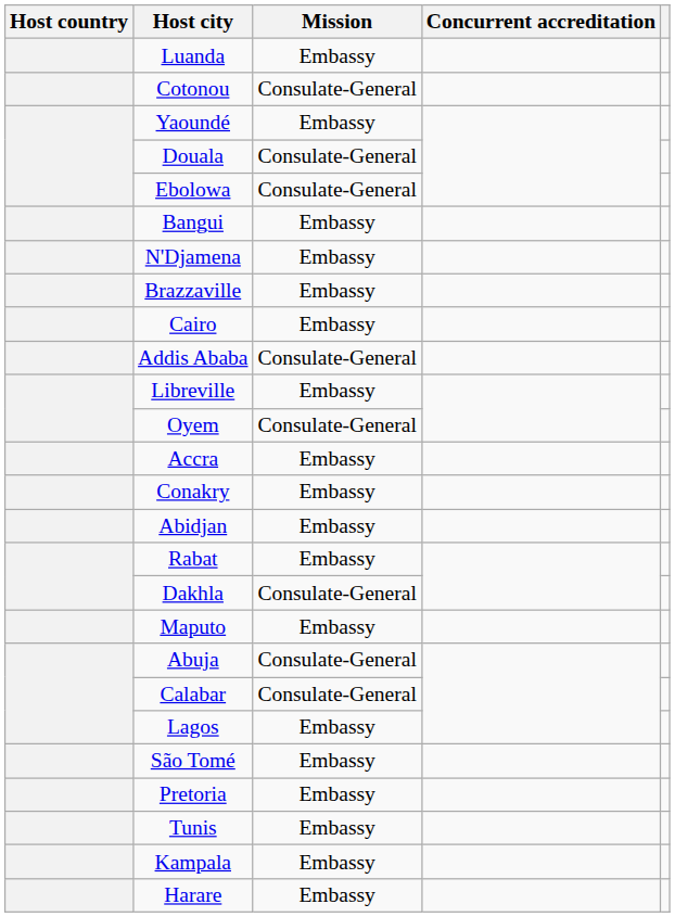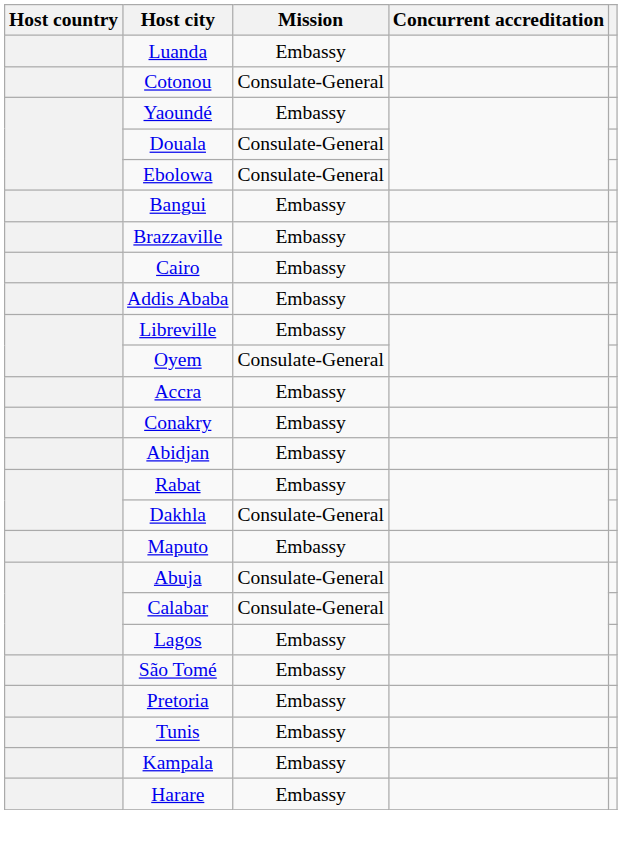 <table class="wikitable plainrowheaders" style="text-align:center;">
 <tr>
 <th scope="col">Host country</th>
 <th scope="col">Host city</th>
 <th scope="col">Mission</th>
 <th scope="col">Concurrent accreditation</th>
 <th scope="col"></th>
 </tr>
 <tr>
 <th scope="row"></th>
 <td><a href='#'>Luanda</a></td>
 <td>Embassy</td>
 <td></td>
 <td></td>
 </tr>
 <tr>
 <th scope="row"></th>
 <td><a href='#'>Cotonou</a></td>
 <td>Consulate-General</td>
 <td></td>
 <td></td>
 </tr>
 <tr>
 <th scope="row" rowspan="3"></th>
 <td><a href='#'>Yaoundé</a></td>
 <td>Embassy</td>
 <td rowspan="3"></td>
 <td></td>
 </tr>
 <tr>
 <td><a href='#'>Douala</a></td>
 <td>Consulate-General</td>
 <td></td>
 </tr>
 <tr>
 <td><a href='#'>Ebolowa</a></td>
 <td>Consulate-General</td>
 <td></td>
 </tr>
 <tr>
 <th scope="row"></th>
 <td><a href='#'>Bangui</a></td>
 <td>Embassy</td>
 <td></td>
 <td></td>
 </tr>
 <tr>
 <th scope="row"></th>
-<td><a href='#'>N'Djamena</a></td>
-<td>Embassy</td>
-<td></td>
-<td></td>
-</tr>
-<tr>
-<th scope="row"></th>
 <td><a href='#'>Brazzaville</a></td>
 <td>Embassy</td>
 <td></td>
 <td></td>
 </tr>
 <tr>
 <th scope="row"></th>
 <td><a href='#'>Cairo</a></td>
 <td>Embassy</td>
 <td></td>
 <td></td>
 </tr>
 <tr>
 <th scope="row"></th>
 <td><a href='#'>Addis Ababa</a></td>
-<td>Consulate-General</td>
+<td>Embassy</td>
 <td></td>
 <td></td>
 </tr>
 <tr>
 <th scope="row" rowspan="2"></th>
 <td><a href='#'>Libreville</a></td>
 <td>Embassy</td>
 <td rowspan="2"></td>
 <td></td>
 </tr>
 <tr>
 <td><a href='#'>Oyem</a></td>
 <td>Consulate-General</td>
 <td></td>
 </tr>
 <tr>
 <th scope="row"></th>
 <td><a href='#'>Accra</a></td>
 <td>Embassy</td>
 <td></td>
 <td></td>
 </tr>
 <tr>
 <th scope="row"></th>
 <td><a href='#'>Conakry</a></td>
 <td>Embassy</td>
 <td></td>
 <td></td>
 </tr>
 <tr>
 <th scope="row"></th>
 <td><a href='#'>Abidjan</a></td>
 <td>Embassy</td>
 <td></td>
 <td></td>
 </tr>
 <tr>
 <th scope="row" rowspan="2"></th>
 <td><a href='#'>Rabat</a></td>
 <td>Embassy</td>
 <td rowspan="2"></td>
 <td></td>
 </tr>
 <tr>
 <td><a href='#'>Dakhla</a></td>
 <td>Consulate-General</td>
 <td></td>
 </tr>
 <tr>
 <th scope="row"></th>
 <td><a href='#'>Maputo</a></td>
 <td>Embassy</td>
 <td></td>
 <td></td>
 </tr>
 <tr>
 <th scope="row" rowspan="3"></th>
 <td><a href='#'>Abuja</a></td>
 <td>Consulate-General</td>
 <td rowspan="3"></td>
 <td></td>
 </tr>
 <tr>
 <td><a href='#'>Calabar</a></td>
 <td>Consulate-General</td>
 <td></td>
 </tr>
 <tr>
 <td><a href='#'>Lagos</a></td>
 <td>Embassy</td>
 <td></td>
 </tr>
 <tr>
 <th scope="row"></th>
 <td><a href='#'>São Tomé</a></td>
 <td>Embassy</td>
 <td></td>
 <td></td>
 </tr>
 <tr>
 <th scope="row"></th>
 <td><a href='#'>Pretoria</a></td>
 <td>Embassy</td>
 <td></td>
 <td></td>
 </tr>
 <tr>
 <th scope="row"></th>
 <td><a href='#'>Tunis</a></td>
 <td>Embassy</td>
 <td></td>
 <td></td>
 </tr>
 <tr>
 <th scope="row"></th>
 <td><a href='#'>Kampala</a></td>
 <td>Embassy</td>
 <td></td>
 <td></td>
 </tr>
 <tr>
 <th scope="row"></th>
 <td><a href='#'>Harare</a></td>
 <td>Embassy</td>
 <td></td>
 <td></td>
 </tr>
 </table>
